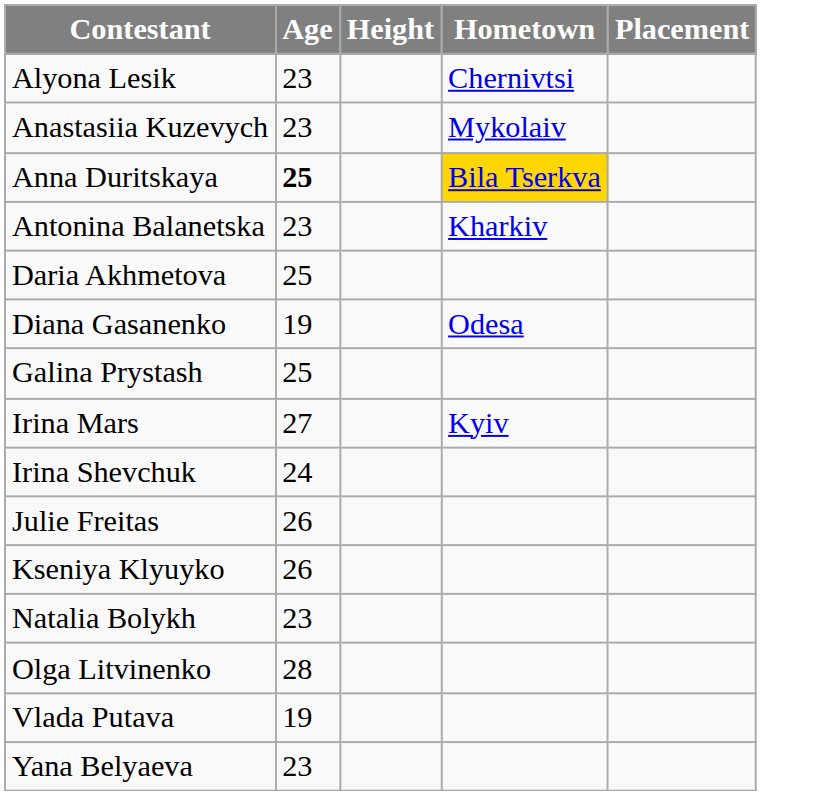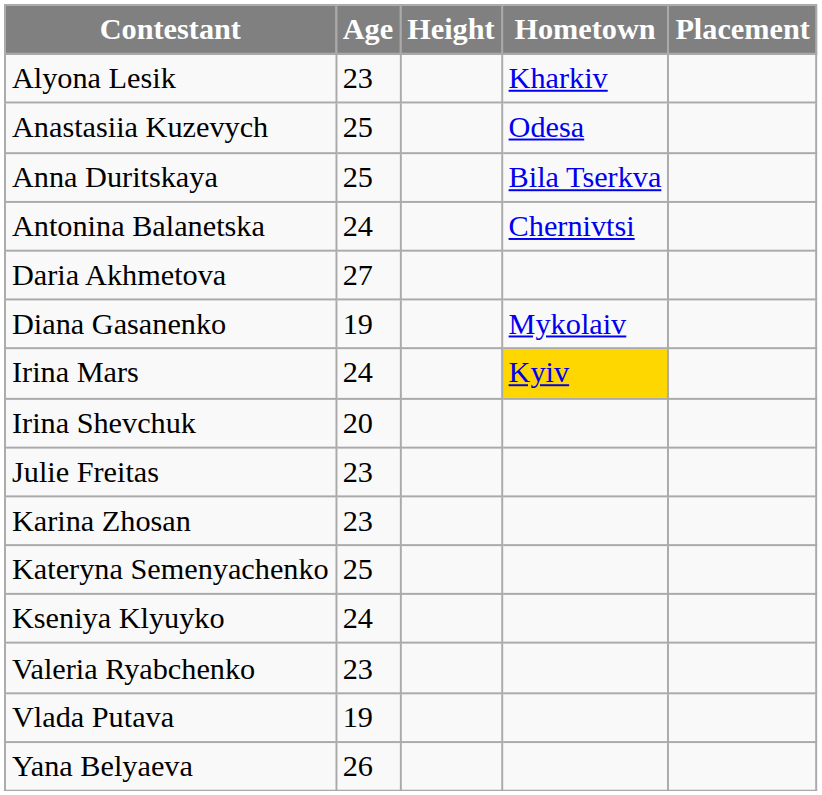 <table class="wikitable sortable" style="font-size: 97%;">
 <tr>
 <th style="color:#fff; background:gray;">Contestant</th>
 <th style="color:#fff; background:gray;">Age</th>
 <th style="color:#fff; background:gray;">Height</th>
 <th style="color:#fff; background:gray;">Hometown</th>
 <th style="color:#fff; background:gray;">Placement</th>
 </tr>
 <tr>
 <td>Alyona Lesik</td>
 <td>23</td>
 <td></td>
+<td><a href='#'>Kharkiv</a></td>
+<td></td>
+</tr>
+<tr>
+<td>Anastasiia Kuzevych</td>
+<td>25</td>
+<td></td>
+<td><a href='#'>Odesa</a></td>
+<td></td>
+</tr>
+<tr>
+<td>Anna Duritskaya</td>
+<td>25</td>
+<td></td>
+<td><a href='#'>Bila Tserkva</a></td>
+<td></td>
+</tr>
+<tr>
+<td>Antonina Balanetska</td>
+<td>24</td>
+<td></td>
 <td><a href='#'>Chernivtsi</a></td>
 <td></td>
 </tr>
 <tr>
-<td>Anastasiia Kuzevych</td>
-<td>23</td>
-<td></td>
-<td><a href='#'>Mykolaiv</a></td>
-<td></td>
-</tr>
-<tr>
-<td>Anna Duritskaya</td>
-<td><strong>25</strong></td>
-<td></td>
-<td style="background: gold;"><a href='#'>Bila Tserkva</a></td>
-<td></td>
-</tr>
-<tr>
-<td>Antonina Balanetska</td>
-<td>23</td>
-<td></td>
-<td><a href='#'>Kharkiv</a></td>
-<td></td>
-</tr>
-<tr>
 <td>Daria Akhmetova</td>
-<td>25</td>
+<td>27</td>
 <td></td>
 <td></td>
 <td></td>
 </tr>
 <tr>
 <td>Diana Gasanenko</td>
 <td>19</td>
 <td></td>
-<td><a href='#'>Odesa</a></td>
+<td><a href='#'>Mykolaiv</a></td>
 <td></td>
 </tr>
 <tr>
-<td>Galina Prystash</td>
+<td>Irina Mars</td>
+<td>24</td>
+<td></td>
+<td style="background: gold;"><a href='#'>Kyiv</a></td>
+<td></td>
+</tr>
+<tr>
+<td>Irina Shevchuk</td>
+<td>20</td>
+<td></td>
+<td></td>
+<td></td>
+</tr>
+<tr>
+<td>Julie Freitas</td>
+<td>23</td>
+<td></td>
+<td></td>
+<td></td>
+</tr>
+<tr>
+<td>Karina Zhosan</td>
+<td>23</td>
+<td></td>
+<td></td>
+<td></td>
+</tr>
+<tr>
+<td>Kateryna Semenyachenko</td>
 <td>25</td>
 <td></td>
 <td></td>
 <td></td>
 </tr>
 <tr>
-<td>Irina Mars</td>
-<td>27</td>
-<td></td>
-<td><a href='#'>Kyiv</a></td>
-<td></td>
-</tr>
-<tr>
-<td>Irina Shevchuk</td>
+<td>Kseniya Klyuyko</td>
 <td>24</td>
 <td></td>
 <td></td>
 <td></td>
 </tr>
 <tr>
-<td>Julie Freitas</td>
-<td>26</td>
-<td></td>
-<td></td>
-<td></td>
-</tr>
-<tr>
-<td>Kseniya Klyuyko</td>
-<td>26</td>
-<td></td>
-<td></td>
-<td></td>
-</tr>
-<tr>
-<td>Natalia Bolykh</td>
+<td>Valeria Ryabchenko</td>
 <td>23</td>
-<td></td>
-<td></td>
-<td></td>
-</tr>
-<tr>
-<td>Olga Litvinenko</td>
-<td>28</td>
 <td></td>
 <td></td>
 <td></td>
 </tr>
 <tr>
 <td>Vlada Putava</td>
 <td>19</td>
 <td></td>
 <td></td>
 <td></td>
 </tr>
 <tr>
 <td>Yana Belyaeva</td>
-<td>23</td>
+<td>26</td>
 <td></td>
 <td></td>
 <td></td>
 </tr>
 <tr>
 </tr>
 </table>
